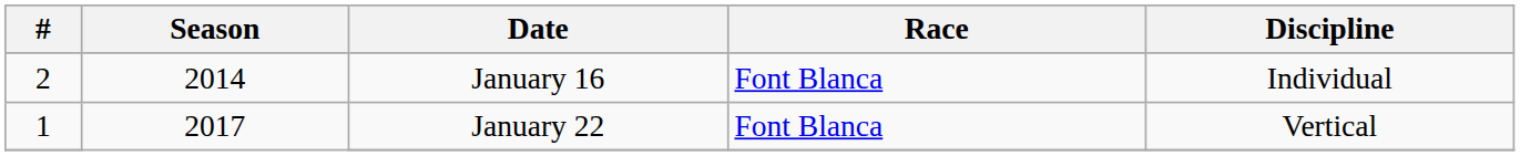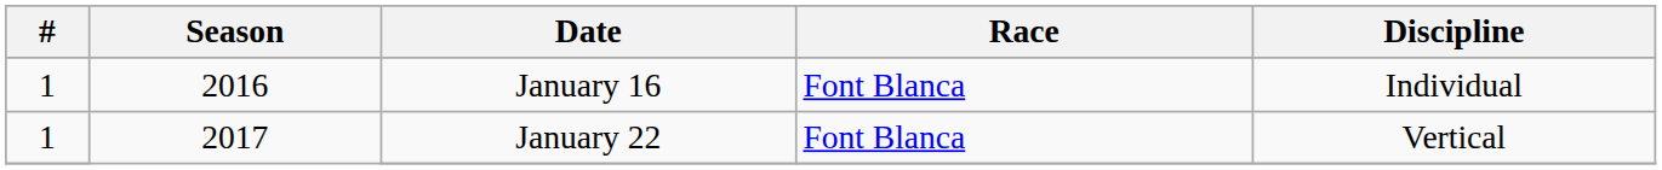 <table class="wikitable" width=50% style="font-size:100%; text-align:center;">
 <tr>
 <th>#</th>
 <th>Season</th>
 <th>Date</th>
 <th>Race</th>
 <th>Discipline</th>
 </tr>
 <tr>
-<td>2</td>
-<td rowspan=1>2014</td>
+<td>1</td>
+<td rowspan=1>2016</td>
 <td>January 16</td>
 <td align=left><a href='#'>Font Blanca</a></td>
 <td>Individual</td>
 </tr>
 <tr>
 <td>1</td>
 <td rowspan=2>2017</td>
 <td>January 22</td>
 <td align=left><a href='#'>Font Blanca</a></td>
 <td>Vertical</td>
 </tr>
 <tr>
 </tr>
 </table>
